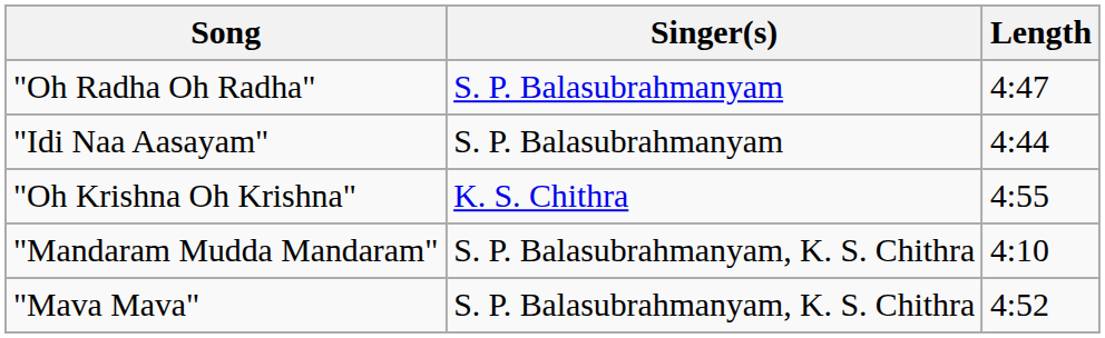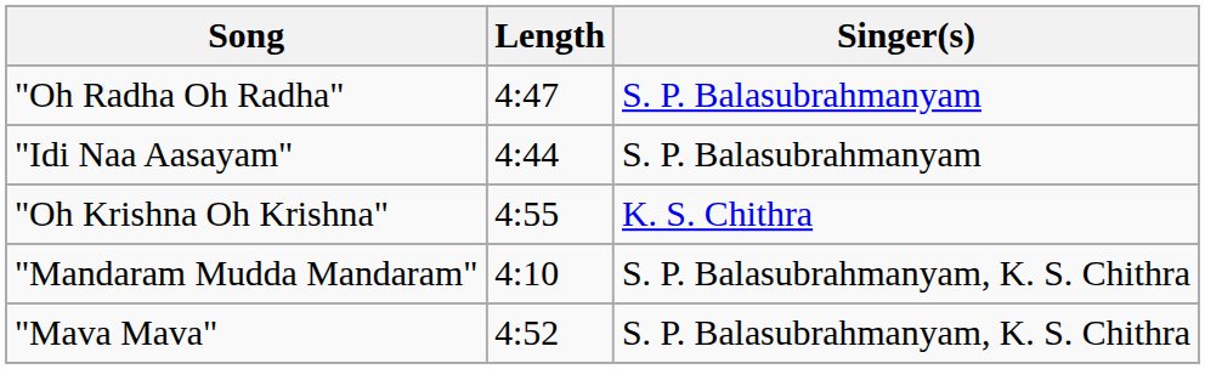 <table class="wikitable" style="font-size:95%;">
 <tr>
 <th>Song</th>
+<th>Length</th>
 <th>Singer(s)</th>
-<th>Length</th>
 </tr>
 <tr>
 <td>"Oh Radha Oh Radha"</td>
+<td>4:47</td>
 <td><a href='#'>S. P. Balasubrahmanyam</a></td>
-<td>4:47</td>
 </tr>
 <tr>
 <td>"Idi Naa Aasayam"</td>
+<td>4:44</td>
 <td>S. P. Balasubrahmanyam</td>
-<td>4:44</td>
 </tr>
 <tr>
 <td>"Oh Krishna Oh Krishna"</td>
+<td>4:55</td>
 <td><a href='#'>K. S. Chithra</a></td>
-<td>4:55</td>
 </tr>
 <tr>
 <td>"Mandaram Mudda Mandaram"</td>
+<td>4:10</td>
 <td>S. P. Balasubrahmanyam, K. S. Chithra</td>
-<td>4:10</td>
 </tr>
 <tr>
 <td>"Mava Mava"</td>
+<td>4:52</td>
 <td>S. P. Balasubrahmanyam, K. S. Chithra</td>
-<td>4:52</td>
 </tr>
 </table>
